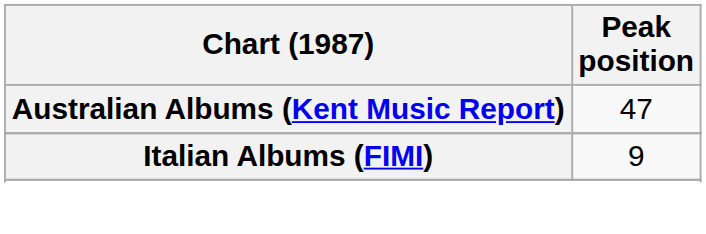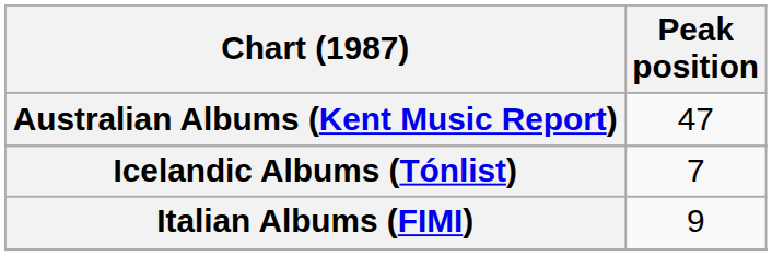 <table class="wikitable sortable plainrowheaders" style="text-align:center">
 <tr>
 <th>Chart (1987)</th>
 <th>Peak<br>position</th>
 </tr>
 <tr>
 <th scope="row">Australian Albums (<a href='#'>Kent Music Report</a>)</th>
 <td align="center">47</td>
 </tr>
 <tr>
 </tr>
 <tr>
 </tr>
 <tr>
+</tr>
+<tr>
+<th scope="row">Icelandic Albums (<a href='#'>Tónlist</a>)</th>
+<td align="center">7</td>
 </tr>
 <tr>
 <th scope="row">Italian Albums (<a href='#'>FIMI</a>)</th>
 <td align="center">9</td>
 </tr>
 <tr>
 </tr>
 <tr>
 </tr>
 <tr>
 </tr>
 <tr>
 </tr>
 <tr>
 </tr>
 <tr>
 </tr>
 </table>
